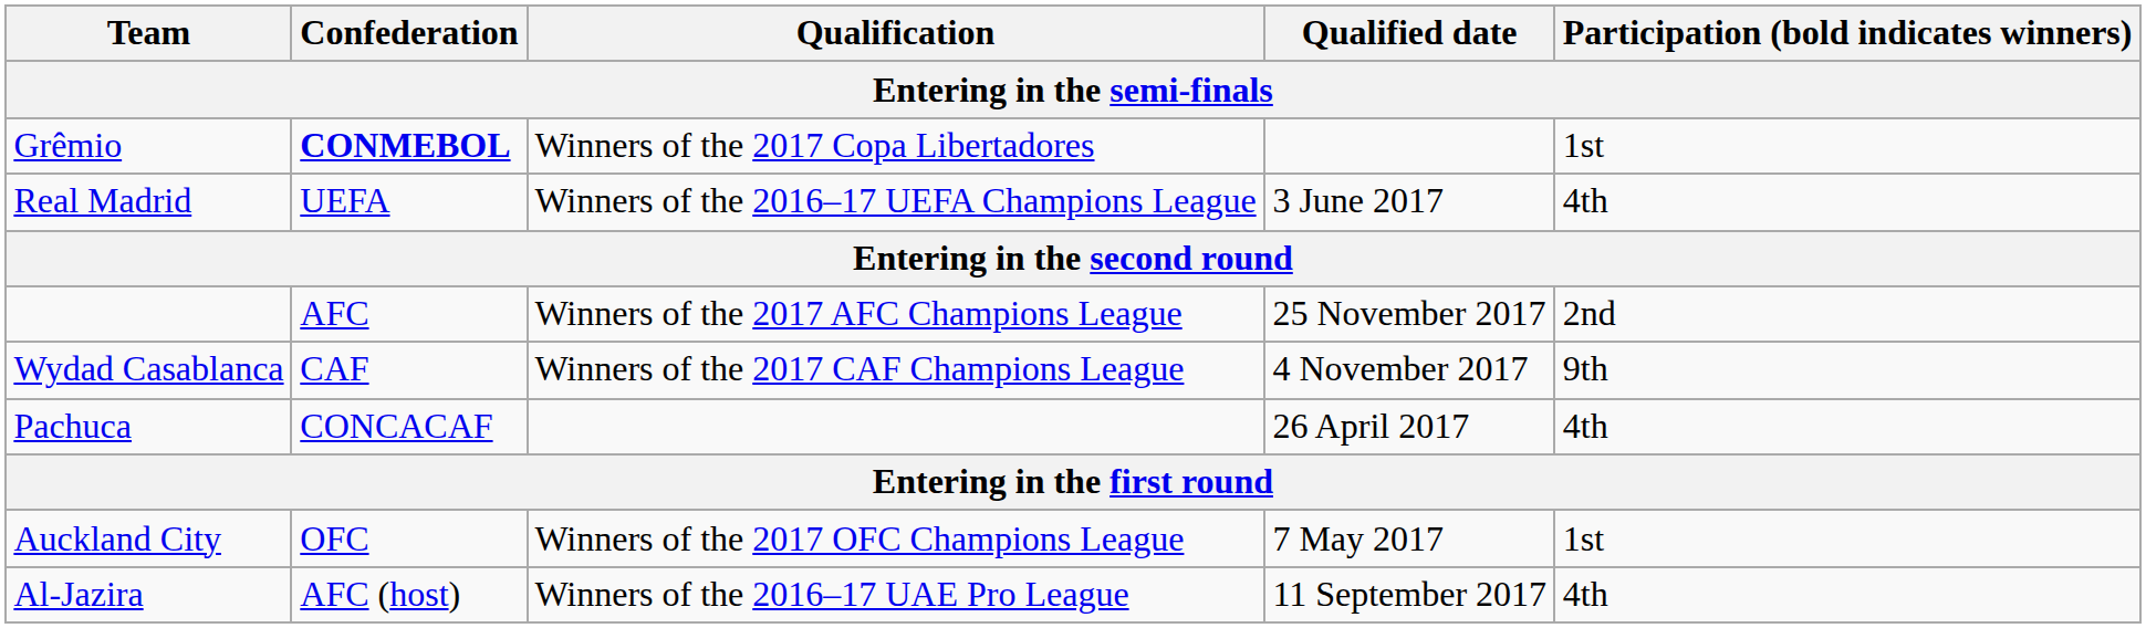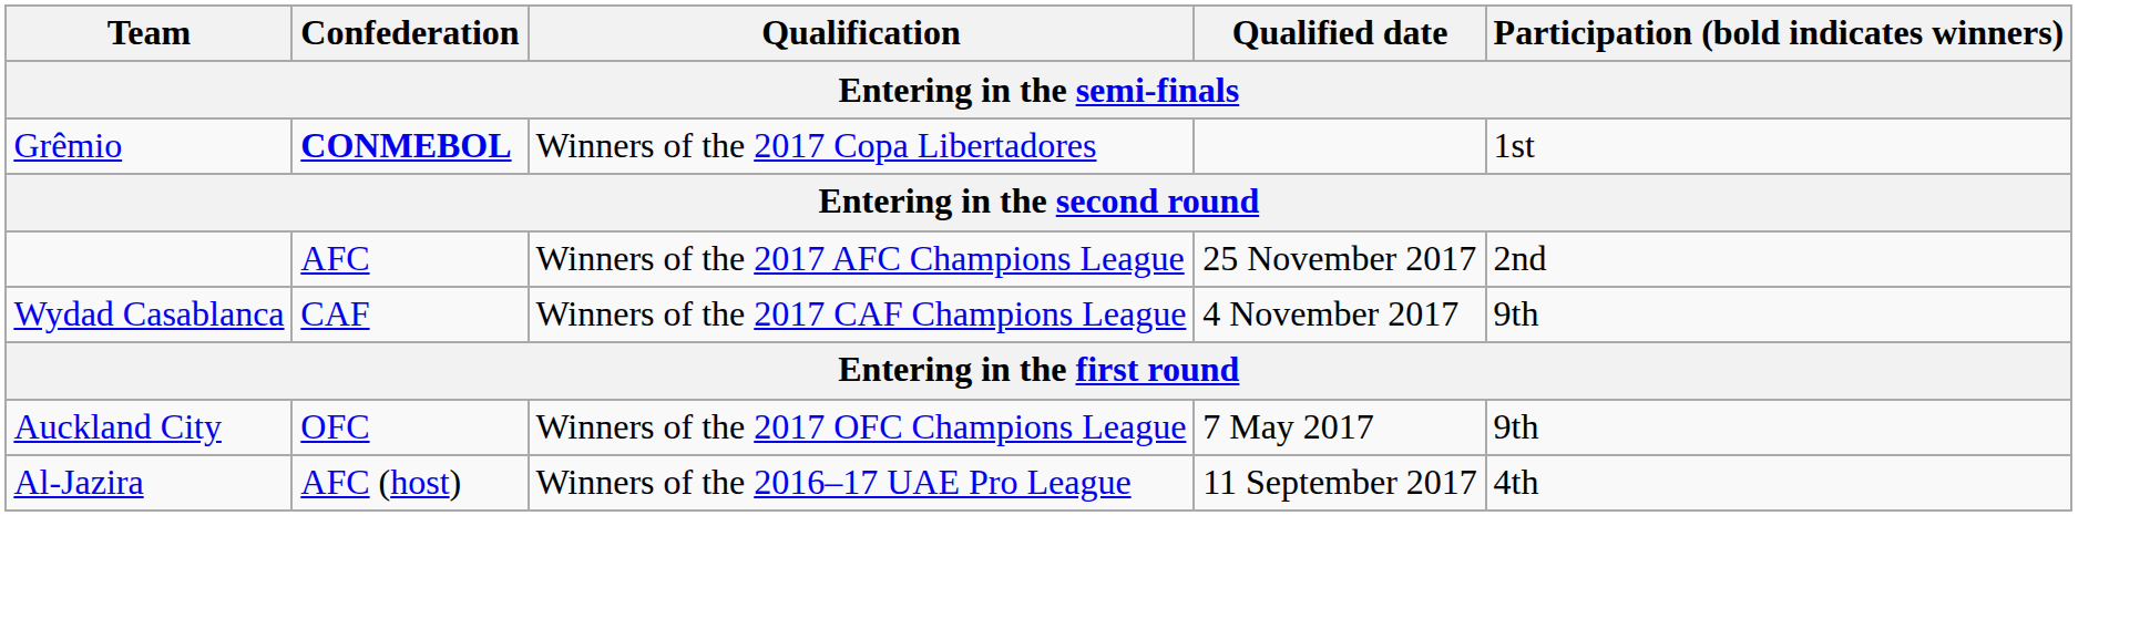 <table class="wikitable">
 <tr>
 <th>Team</th>
 <th>Confederation</th>
 <th>Qualification</th>
 <th>Qualified date</th>
 <th>Participation (bold indicates winners)</th>
 </tr>
 <tr>
 <th colspan=5>Entering in the <a href='#'>semi-finals</a></th>
 </tr>
 <tr>
 <td> <a href='#'>Grêmio</a></td>
 <td><strong><a href='#'>CONMEBOL</a></strong></td>
 <td>Winners of the <a href='#'>2017 Copa Libertadores</a></td>
 <td></td>
 <td>1st</td>
 </tr>
 <tr>
-<td> <a href='#'>Real Madrid</a></td>
-<td><a href='#'>UEFA</a></td>
-<td>Winners of the <a href='#'>2016–17 UEFA Champions League</a></td>
-<td>3 June 2017</td>
-<td>4th </td>
-</tr>
-<tr>
 <th colspan=5>Entering in the <a href='#'>second round</a></th>
 </tr>
 <tr>
 <td></td>
 <td><a href='#'>AFC</a></td>
 <td>Winners of the <a href='#'>2017 AFC Champions League</a></td>
 <td>25 November 2017</td>
 <td>2nd </td>
 </tr>
 <tr>
 <td> <a href='#'>Wydad Casablanca</a></td>
 <td><a href='#'>CAF</a></td>
 <td>Winners of the <a href='#'>2017 CAF Champions League</a></td>
 <td>4 November 2017</td>
 <td>9th </td>
 </tr>
 <tr>
-<td> <a href='#'>Pachuca</a></td>
-<td><a href='#'>CONCACAF</a></td>
-<td></td>
-<td>26 April 2017</td>
-<td>4th </td>
-</tr>
-<tr>
 <th colspan=5>Entering in the <a href='#'>first round</a></th>
 </tr>
 <tr>
 <td> <a href='#'>Auckland City</a></td>
 <td><a href='#'>OFC</a></td>
 <td>Winners of the <a href='#'>2017 OFC Champions League</a></td>
 <td>7 May 2017</td>
-<td>1st</td>
+<td>9th </td>
 </tr>
 <tr>
 <td> <a href='#'>Al-Jazira</a></td>
 <td><a href='#'>AFC</a> (<a href='#'>host</a>)</td>
 <td>Winners of the <a href='#'>2016–17 UAE Pro League</a></td>
 <td>11 September 2017</td>
 <td>4th </td>
 </tr>
 </table>
